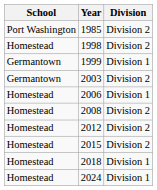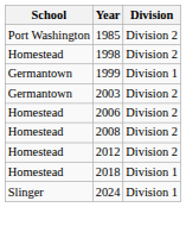 <table class="wikitable">
 <tr>
 <th>School</th>
 <th>Year</th>
 <th>Division</th>
 </tr>
 <tr>
 <td>Port Washington</td>
 <td>1985</td>
 <td>Division 2</td>
 </tr>
 <tr>
 <td>Homestead</td>
 <td>1998</td>
 <td>Division 2</td>
 </tr>
 <tr>
 <td>Germantown</td>
 <td>1999</td>
 <td>Division 1</td>
 </tr>
 <tr>
 <td>Germantown</td>
 <td>2003</td>
 <td>Division 2</td>
 </tr>
 <tr>
 <td>Homestead</td>
 <td>2006</td>
-<td>Division 1</td>
+<td>Division 2</td>
 </tr>
 <tr>
 <td>Homestead</td>
 <td>2008</td>
 <td>Division 2</td>
 </tr>
 <tr>
 <td>Homestead</td>
 <td>2012</td>
 <td>Division 2</td>
 </tr>
 <tr>
 <td>Homestead</td>
-<td>2015</td>
-<td>Division 2</td>
-</tr>
-<tr>
-<td>Homestead</td>
 <td>2018</td>
 <td>Division 1</td>
 </tr>
 <tr>
-<td>Homestead</td>
+<td>Slinger</td>
 <td>2024</td>
 <td>Division 1</td>
 </tr>
 </table>
